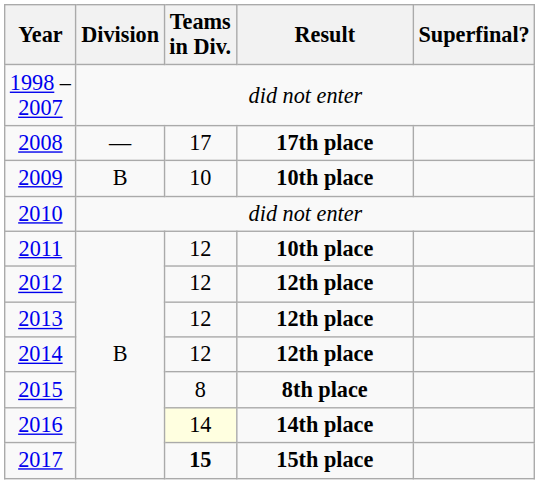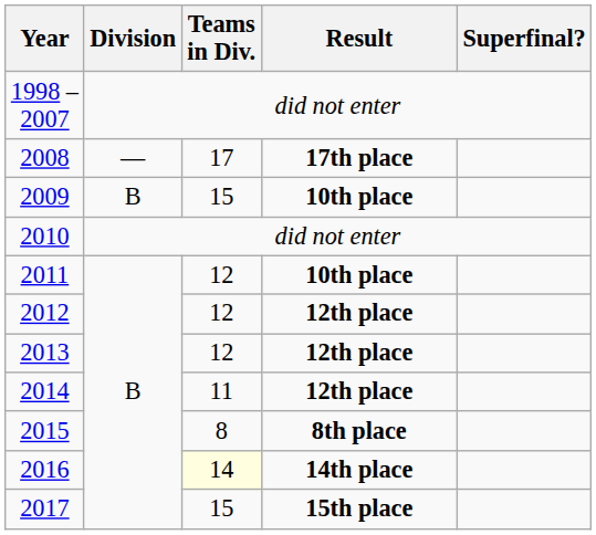 <table class="wikitable" style="text-align: center;">
 <tr>
 <th>Year</th>
 <th>Division</th>
 <th>Teams<br>in Div.</th>
 <th width=120>Result</th>
 <th>Superfinal?</th>
 </tr>
 <tr>
 <td><a href='#'>1998</a> –<br><a href='#'>2007</a></td>
 <td colspan=4><em>did not enter</em></td>
 </tr>
 <tr>
 <td><a href='#'>2008</a></td>
 <td>—</td>
 <td>17</td>
 <td><strong>17th place</strong></td>
 <td></td>
 </tr>
 <tr>
 <td><a href='#'>2009</a></td>
 <td>B</td>
-<td>10</td>
+<td>15</td>
 <td><strong>10th place</strong></td>
 <td></td>
 </tr>
 <tr>
 <td><a href='#'>2010</a></td>
 <td colspan=4><em>did not enter</em></td>
 </tr>
 <tr>
 <td><a href='#'>2011</a></td>
 <td rowspan=7>B</td>
 <td>12</td>
 <td><strong>10th place</strong></td>
 <td></td>
 </tr>
 <tr>
 <td><a href='#'>2012</a></td>
 <td>12</td>
 <td><strong>12th place</strong></td>
 <td></td>
 </tr>
 <tr>
 <td><a href='#'>2013</a></td>
 <td>12</td>
 <td><strong>12th place</strong></td>
 <td></td>
 </tr>
 <tr>
 <td><a href='#'>2014</a></td>
-<td>12</td>
+<td>11</td>
 <td><strong>12th place</strong></td>
 <td></td>
 </tr>
 <tr>
 <td><a href='#'>2015</a></td>
 <td>8</td>
 <td><strong>8th place</strong></td>
 <td></td>
 </tr>
 <tr>
 <td><a href='#'>2016</a></td>
 <td style="background: lightyellow;">14</td>
 <td><strong>14th place</strong></td>
 <td></td>
 </tr>
 <tr>
 <td><a href='#'>2017</a></td>
-<td><strong>15</strong></td>
+<td>15</td>
 <td><strong>15th place</strong></td>
 <td></td>
 </tr>
 </table>
